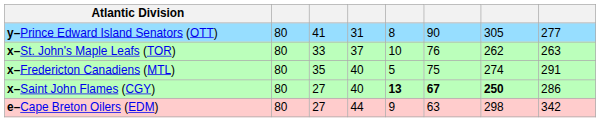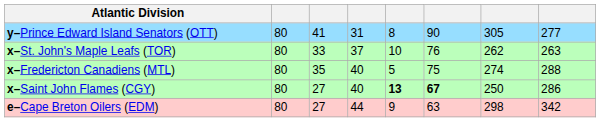 <table class="wikitable" style="width:50em">
 <tr>
 <th width="35%">Atlantic Division</th>
 <th width="5%"></th>
 <th width="5%"></th>
 <th width="5%"></th>
 <th width="5%"></th>
 <th width="7.5%"></th>
 <th width="7.5%"></th>
 <th width="7.5%"></th>
 </tr>
 <tr bgcolor="#97DEFF">
 <td><strong>y–</strong><a href='#'>Prince Edward Island Senators</a> (<a href='#'>OTT</a>)</td>
 <td>80</td>
 <td>41</td>
 <td>31</td>
 <td>8</td>
 <td>90</td>
 <td>305</td>
 <td>277</td>
 </tr>
 <tr bgcolor="#bbffbb">
 <td><strong>x–</strong><a href='#'>St. John's Maple Leafs</a> (<a href='#'>TOR</a>)</td>
 <td>80</td>
 <td>33</td>
 <td>37</td>
 <td>10</td>
 <td>76</td>
 <td>262</td>
 <td>263</td>
 </tr>
 <tr bgcolor="#bbffbb">
 <td><strong>x–</strong><a href='#'>Fredericton Canadiens</a> (<a href='#'>MTL</a>)</td>
 <td>80</td>
 <td>35</td>
 <td>40</td>
 <td>5</td>
 <td>75</td>
 <td>274</td>
-<td>291</td>
+<td>288</td>
 </tr>
 <tr bgcolor="#bbffbb">
 <td><strong>x–</strong><a href='#'>Saint John Flames</a> (<a href='#'>CGY</a>)</td>
 <td>80</td>
 <td>27</td>
 <td>40</td>
 <td><strong>13</strong></td>
 <td><strong>67</strong></td>
-<td><strong>250</strong></td>
+<td>250</td>
 <td>286</td>
 </tr>
 <tr bgcolor="#ffcccc">
 <td><strong>e–</strong><a href='#'>Cape Breton Oilers</a> (<a href='#'>EDM</a>)</td>
 <td>80</td>
 <td>27</td>
 <td>44</td>
 <td>9</td>
 <td>63</td>
 <td>298</td>
 <td>342</td>
 </tr>
 </table>
